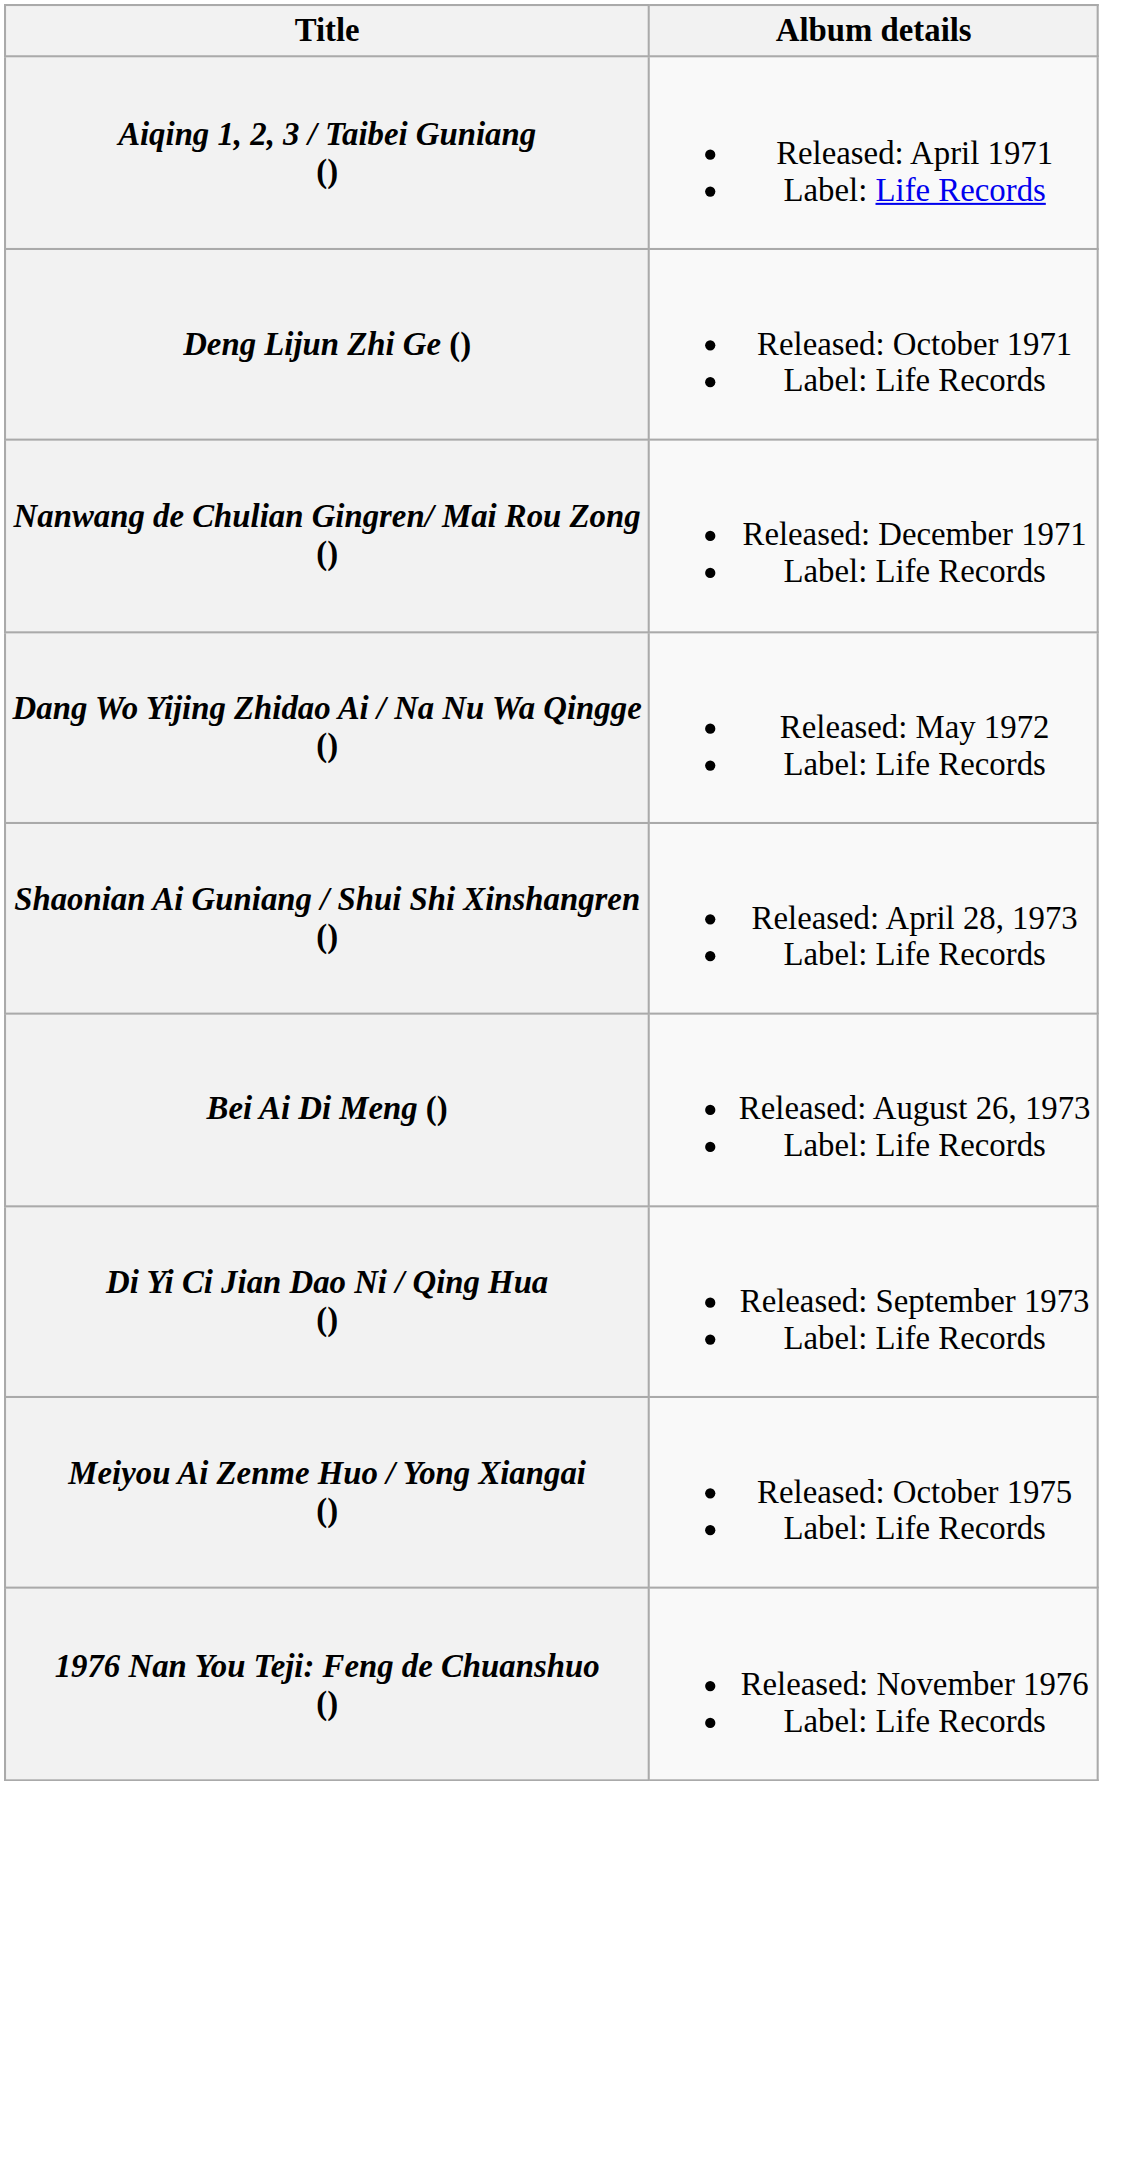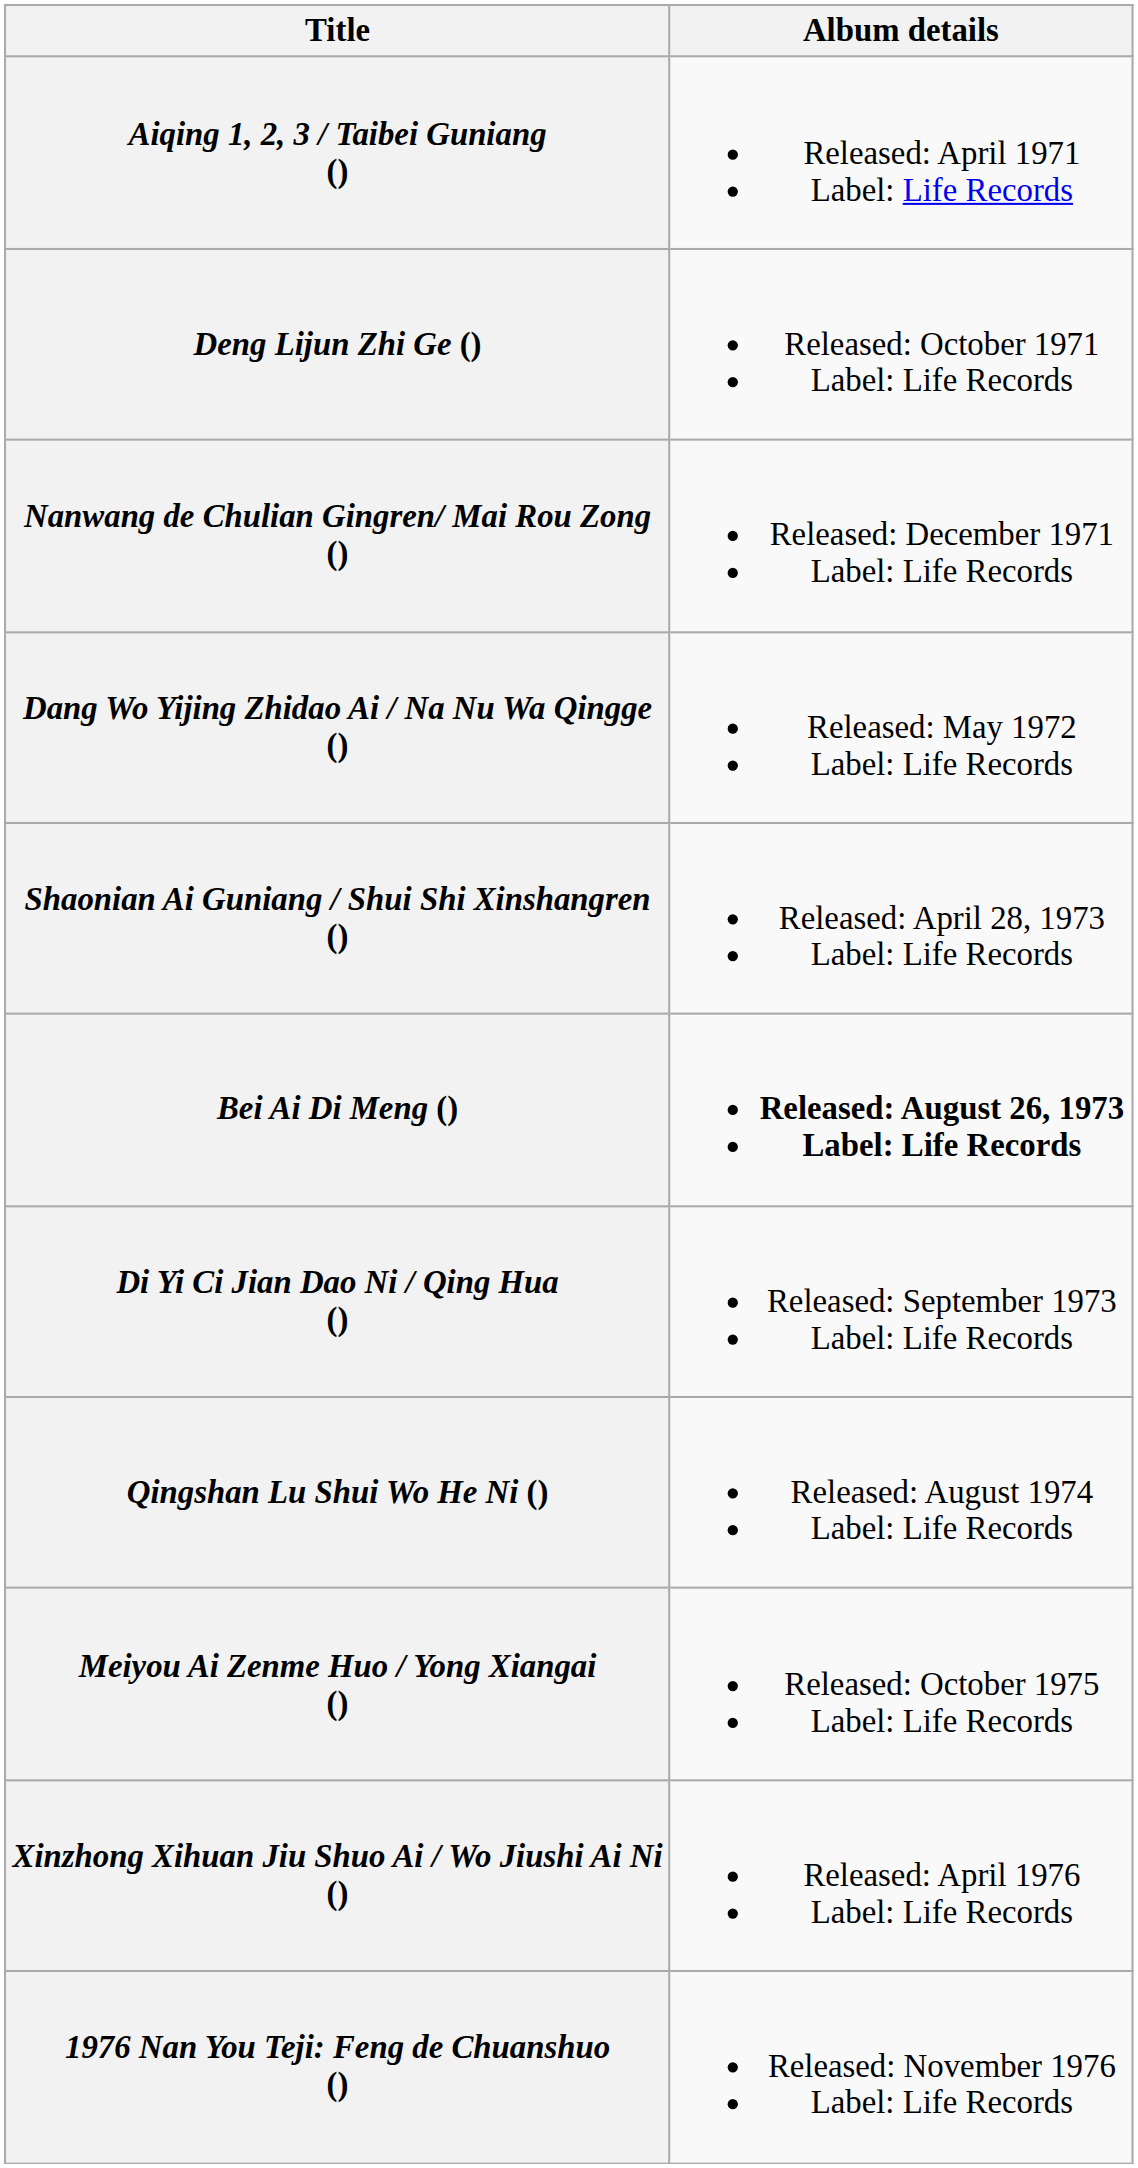 <table class="wikitable plainrowheaders" style="text-align:center;">
 <tr>
 <th>Title</th>
 <th>Album details</th>
 </tr>
 <tr>
 <th scope="row"><em>Aiqing 1, 2, 3 / Taibei Guniang</em><br>()</th>
 <td><br><ul><li>Released: April 1971</li><li>Label: <a href='#'>Life Records</a></li></ul></td>
 </tr>
 <tr>
 <th scope="row"><em>Deng Lijun Zhi Ge</em> ()</th>
 <td><br><ul><li>Released: October 1971</li><li>Label: Life Records</li></ul></td>
 </tr>
 <tr>
 <th scope="row"><em>Nanwang de Chulian Gingren/ Mai Rou Zong</em><br>()</th>
 <td><br><ul><li>Released: December 1971</li><li>Label: Life Records</li></ul></td>
 </tr>
 <tr>
 <th scope="row"><em>Dang Wo Yijing Zhidao Ai / Na Nu Wa Qingge</em><br>()</th>
 <td><br><ul><li>Released: May 1972</li><li>Label: Life Records</li></ul></td>
 </tr>
 <tr>
 <th scope="row"><em>Shaonian Ai Guniang / Shui Shi Xinshangren</em><br>()</th>
 <td><br><ul><li>Released: April 28, 1973</li><li>Label: Life Records</li></ul></td>
 </tr>
 <tr>
 <th scope="row"><em>Bei Ai Di Meng</em> ()</th>
-<td><br><ul><li>Released: August 26, 1973</li><li>Label: Life Records</li></ul></td>
+<td><strong><br><ul><li>Released: August 26, 1973</li><li>Label: Life Records</li></ul></strong></td>
 </tr>
 <tr>
 <th scope="row"><em>Di Yi Ci Jian Dao Ni / Qing Hua</em><br>()</th>
 <td><br><ul><li>Released: September 1973</li><li>Label: Life Records</li></ul></td>
 </tr>
 <tr>
+<th scope="row"><em>Qingshan Lu Shui Wo He Ni</em> ()</th>
+<td><br><ul><li>Released: August 1974</li><li>Label: Life Records</li></ul></td>
+</tr>
+<tr>
 <th scope="row"><em>Meiyou Ai Zenme Huo / Yong Xiangai</em><br>()</th>
 <td><br><ul><li>Released: October 1975</li><li>Label: Life Records</li></ul></td>
+</tr>
+<tr>
+<th scope="row"><em>Xinzhong Xihuan Jiu Shuo Ai / Wo Jiushi Ai Ni</em><br>()</th>
+<td><br><ul><li>Released: April 1976</li><li>Label: Life Records</li></ul></td>
 </tr>
 <tr>
 <th scope="row"><em>1976 Nan You Teji: Feng de Chuanshuo</em><br>()</th>
 <td><br><ul><li>Released: November 1976</li><li>Label: Life Records</li></ul></td>
 </tr>
 </table>
